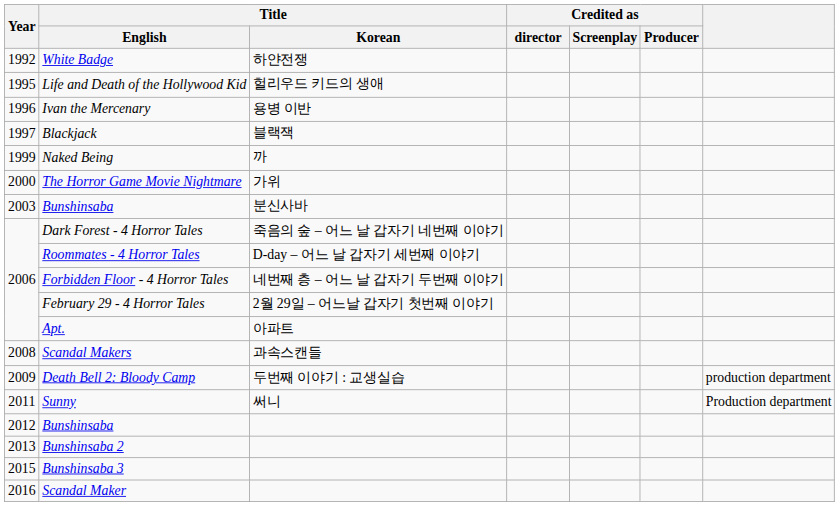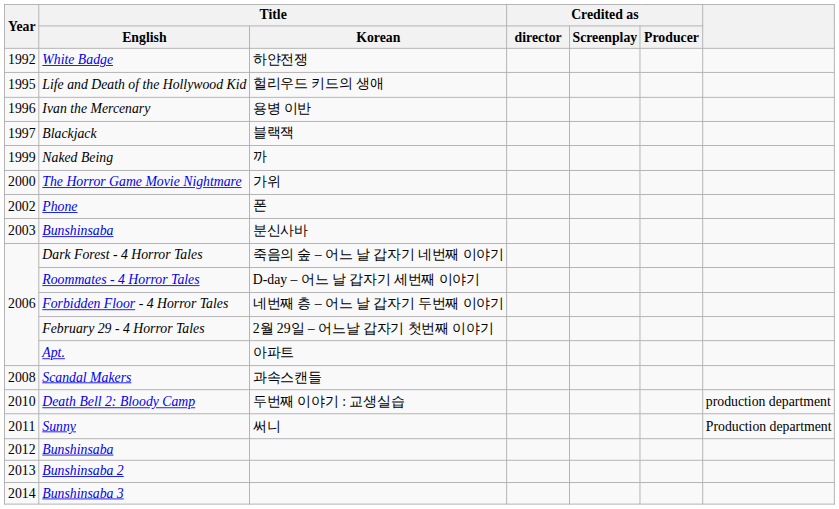 <table class="wikitable sortable plainrowheaders">
 <tr>
 <th rowspan="2" style="width:33px;">Year</th>
 <th colspan="2">Title</th>
 <th colspan="3">Credited as</th>
 <th rowspan="2" class="unsortable"></th>
 </tr>
 <tr>
 <th>English</th>
 <th>Korean</th>
 <th width="65" class="unsortable">director</th>
 <th width="65" class="unsortable">Screenplay</th>
 <th width="65" class="unsortable">Producer</th>
 </tr>
 <tr>
 <td style="text-align:center;">1992</td>
 <td><em><a href='#'>White Badge</a></em></td>
 <td>하얀전쟁</td>
 <td></td>
 <td></td>
 <td></td>
 <td></td>
 </tr>
 <tr>
 <td style="text-align:center;">1995</td>
 <td><em>Life and Death of the Hollywood Kid</em></td>
 <td>헐리우드 키드의 생애</td>
 <td></td>
 <td></td>
 <td></td>
 <td></td>
 </tr>
 <tr>
 <td style="text-align:center;">1996</td>
 <td><em>Ivan the Mercenary</em></td>
 <td>용병 이반</td>
 <td></td>
 <td></td>
 <td></td>
 <td></td>
 </tr>
 <tr>
 <td style="text-align:center;">1997</td>
 <td><em>Blackjack</em></td>
 <td>블랙잭</td>
 <td></td>
 <td></td>
 <td></td>
 <td></td>
 </tr>
 <tr>
 <td style="text-align:center;">1999</td>
 <td><em>Naked Being</em></td>
 <td>까</td>
 <td></td>
 <td></td>
 <td></td>
 <td></td>
 </tr>
 <tr>
 <td style="text-align:center;">2000</td>
 <td><em><a href='#'>The Horror Game Movie Nightmare</a></em></td>
 <td>가위</td>
 <td></td>
 <td></td>
 <td></td>
 <td></td>
 </tr>
 <tr>
+<td style="text-align:center;">2002</td>
+<td><em><a href='#'>Phone</a></em></td>
+<td>폰</td>
+<td></td>
+<td></td>
+<td></td>
+<td></td>
+</tr>
+<tr>
 <td style="text-align:center;">2003</td>
 <td><em><a href='#'>Bunshinsaba</a></em></td>
 <td>분신사바</td>
 <td></td>
 <td></td>
 <td></td>
 <td></td>
 </tr>
 <tr>
 <td rowspan="5" style="text-align:center;">2006</td>
 <td><em>Dark Forest - 4 Horror Tales</em></td>
 <td>죽음의 숲 – 어느 날 갑자기 네번째 이야기</td>
 <td></td>
 <td></td>
 <td></td>
 <td></td>
 </tr>
 <tr>
 <td><em><a href='#'>Roommates - 4 Horror Tales</a></em></td>
 <td>D-day – 어느 날 갑자기 세번째 이야기</td>
 <td></td>
 <td></td>
 <td></td>
 <td></td>
 </tr>
 <tr>
 <td><em><a href='#'>Forbidden Floor</a> - 4 Horror Tales</em></td>
 <td>네번째 층 – 어느 날 갑자기 두번째 이야기</td>
 <td></td>
 <td></td>
 <td></td>
 <td></td>
 </tr>
 <tr>
 <td><em>February 29 - 4 Horror Tales</em></td>
 <td>2월 29일 – 어느날 갑자기 첫번째 이야기</td>
 <td></td>
 <td></td>
 <td></td>
 <td></td>
 </tr>
 <tr>
 <td><em><a href='#'>Apt.</a></em></td>
 <td>아파트</td>
 <td></td>
 <td></td>
 <td></td>
 <td></td>
 </tr>
 <tr>
 <td style="text-align:center;">2008</td>
 <td><em><a href='#'>Scandal Makers</a></em></td>
 <td>과속스캔들</td>
 <td></td>
 <td></td>
 <td></td>
 <td></td>
 </tr>
 <tr>
-<td style="text-align:center;">2009</td>
+<td style="text-align:center;">2010</td>
 <td><em><a href='#'>Death Bell 2: Bloody Camp</a></em></td>
 <td>두번째 이야기 : 교생실습</td>
 <td></td>
 <td></td>
 <td></td>
 <td>production department</td>
 </tr>
 <tr>
 <td style="text-align:center;">2011</td>
 <td><em><a href='#'>Sunny</a></em></td>
 <td>써니</td>
 <td></td>
 <td></td>
 <td></td>
 <td>Production department</td>
 </tr>
 <tr>
 <td style="text-align:center;">2012</td>
 <td><em><a href='#'>Bunshinsaba</a></em></td>
 <td></td>
 <td></td>
 <td></td>
 <td></td>
 <td></td>
 </tr>
 <tr>
 <td style="text-align:center;">2013</td>
 <td><em><a href='#'>Bunshinsaba 2</a></em></td>
 <td></td>
 <td></td>
 <td></td>
 <td></td>
 <td></td>
 </tr>
 <tr>
-<td style="text-align:center;">2015</td>
+<td style="text-align:center;">2014</td>
 <td><em><a href='#'>Bunshinsaba 3</a></em></td>
 <td></td>
 <td></td>
 <td></td>
 <td></td>
 <td></td>
 </tr>
-<tr>
-<td style="text-align:center;">2016</td>
-<td><em><a href='#'>Scandal Maker</a></em></td>
-<td></td>
-<td></td>
-<td></td>
-<td></td>
-<td></td>
-</tr>
 </table>
